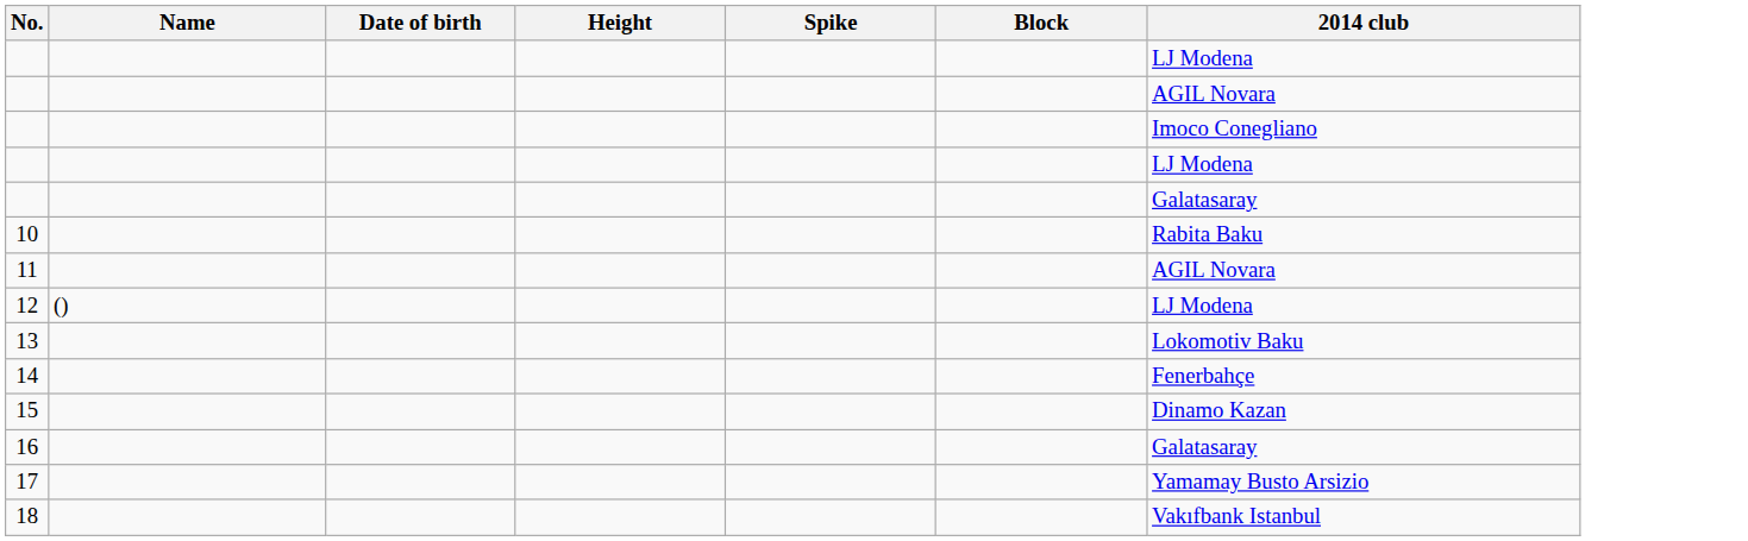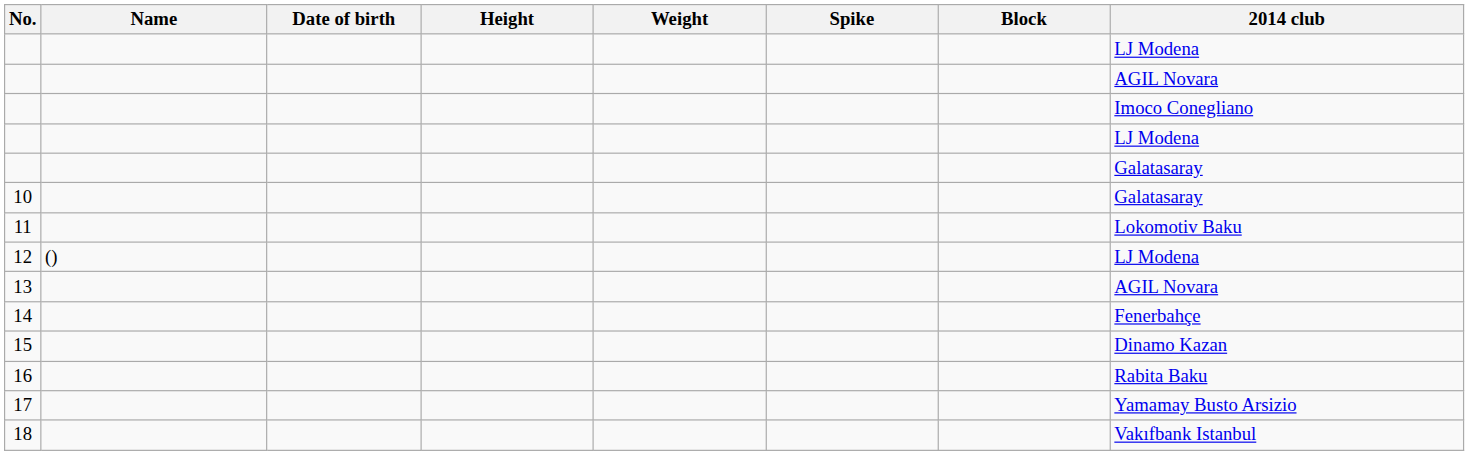 <table class="wikitable sortable" style="font-size:100%; text-align:center;">
 <tr>
 <th>No.</th>
 <th style="width:12em">Name</th>
 <th style="width:8em">Date of birth</th>
 <th style="width:9em">Height</th>
+<th style="width:9em">Weight</th>
 <th style="width:9em">Spike</th>
 <th style="width:9em">Block</th>
 <th style="width:19em">2014 club</th>
 </tr>
 <tr>
 <td></td>
 <td align=left></td>
 <td align=right></td>
+<td></td>
 <td></td>
 <td></td>
 <td></td>
 <td align=left> <a href='#'>LJ Modena</a></td>
 </tr>
 <tr>
 <td></td>
 <td align=left></td>
 <td align=right></td>
 <td></td>
 <td></td>
 <td></td>
+<td></td>
 <td align=left> <a href='#'>AGIL Novara</a></td>
 </tr>
 <tr>
 <td></td>
 <td align=left></td>
 <td align=right></td>
+<td></td>
 <td></td>
 <td></td>
 <td></td>
 <td align=left> <a href='#'>Imoco Conegliano</a></td>
 </tr>
 <tr>
 <td></td>
 <td align=left></td>
 <td align=right></td>
 <td></td>
 <td></td>
 <td></td>
+<td></td>
 <td align=left> <a href='#'>LJ Modena</a></td>
 </tr>
 <tr>
 <td></td>
 <td align=left></td>
 <td align=right></td>
+<td></td>
 <td></td>
 <td></td>
 <td></td>
 <td align=left> <a href='#'>Galatasaray</a></td>
 </tr>
 <tr>
 <td>10</td>
 <td align=left></td>
 <td align=right></td>
 <td></td>
 <td></td>
 <td></td>
-<td align=left> <a href='#'>Rabita Baku</a></td>
+<td></td>
+<td align=left> <a href='#'>Galatasaray</a></td>
 </tr>
 <tr>
 <td>11</td>
 <td align=left></td>
 <td align=right></td>
 <td></td>
 <td></td>
 <td></td>
-<td align=left> <a href='#'>AGIL Novara</a></td>
+<td></td>
+<td align=left> <a href='#'>Lokomotiv Baku</a></td>
 </tr>
 <tr>
 <td>12</td>
 <td align=left> ()</td>
 <td align=right></td>
+<td></td>
 <td></td>
 <td></td>
 <td></td>
 <td align=left> <a href='#'>LJ Modena</a></td>
 </tr>
 <tr>
 <td>13</td>
 <td align=left></td>
 <td align=right></td>
 <td></td>
 <td></td>
 <td></td>
-<td align=left> <a href='#'>Lokomotiv Baku</a></td>
+<td></td>
+<td align=left> <a href='#'>AGIL Novara</a></td>
 </tr>
 <tr>
 <td>14</td>
 <td align=left></td>
 <td align=right></td>
+<td></td>
 <td></td>
 <td></td>
 <td></td>
 <td align=left> <a href='#'>Fenerbahçe</a></td>
 </tr>
 <tr>
 <td>15</td>
 <td align=left></td>
 <td align=right></td>
 <td></td>
 <td></td>
 <td></td>
+<td></td>
 <td align=left> <a href='#'>Dinamo Kazan</a></td>
 </tr>
 <tr>
 <td>16</td>
 <td align=left></td>
 <td align=right></td>
 <td></td>
 <td></td>
 <td></td>
-<td align=left> <a href='#'>Galatasaray</a></td>
+<td></td>
+<td align=left> <a href='#'>Rabita Baku</a></td>
 </tr>
 <tr>
 <td>17</td>
 <td align=left></td>
 <td align=right></td>
+<td></td>
 <td></td>
 <td></td>
 <td></td>
 <td align=left> <a href='#'>Yamamay Busto Arsizio</a></td>
 </tr>
 <tr>
 <td>18</td>
 <td align=left></td>
 <td align=right></td>
 <td></td>
 <td></td>
 <td></td>
+<td></td>
 <td align=left> <a href='#'>Vakıfbank Istanbul</a></td>
 </tr>
 </table>
